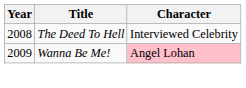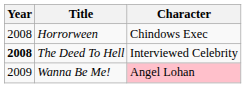 <table class="wikitable">
 <tr>
 <th>Year</th>
 <th>Title</th>
 <th>Character</th>
 </tr>
 <tr>
 <td>2008</td>
+<td><em>Horrorween</em></td>
+<td>Chindows Exec</td>
+</tr>
+<tr>
+<td><strong>2008</strong></td>
 <td><em>The Deed To Hell</em></td>
 <td>Interviewed Celebrity</td>
 </tr>
 <tr>
 <td>2009</td>
 <td><em>Wanna Be Me!</em></td>
 <td style="background: pink;">Angel Lohan</td>
 </tr>
 </table>
